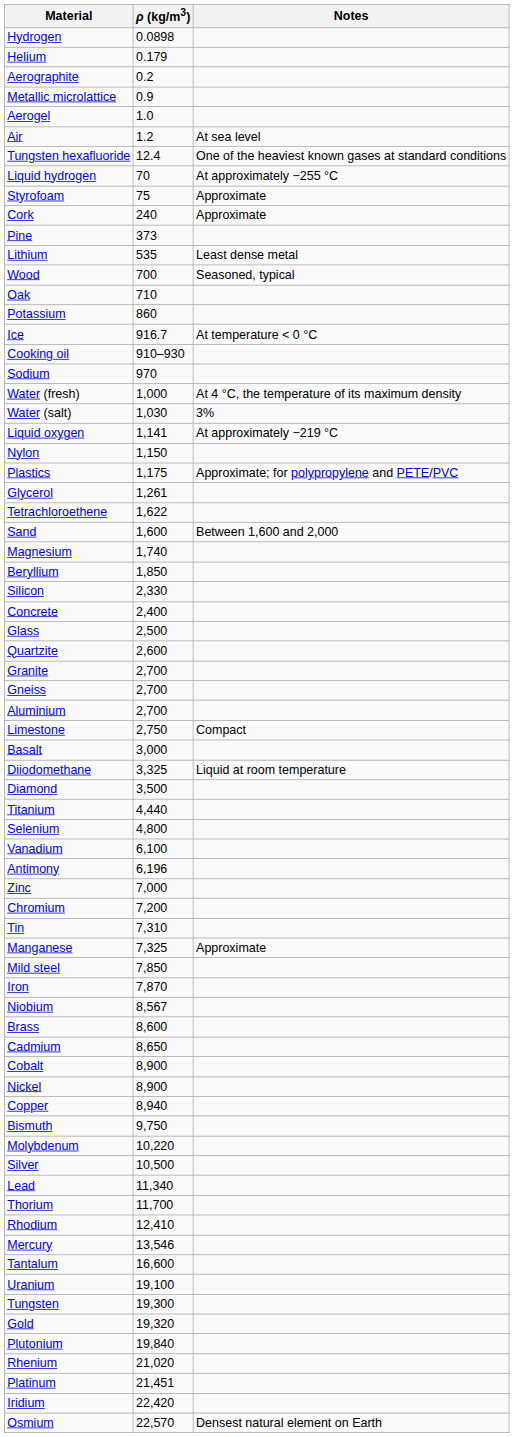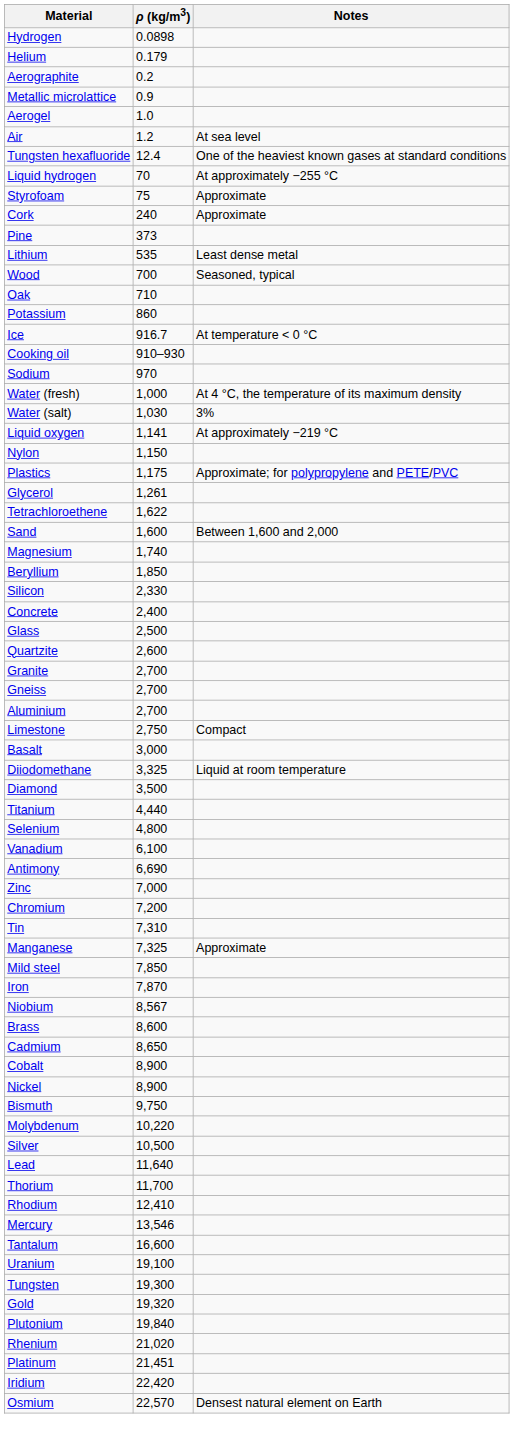 <table class="wikitable sortable col2center">
 <tr>
 <th>Material</th>
 <th><em>ρ</em> (kg/m<sup>3</sup>)</th>
 <th class="unsortable">Notes</th>
 </tr>
 <tr 0.08988>
 <td><a href='#'>Hydrogen</a></td>
 <td>0.0898</td>
 <td></td>
 </tr>
 <tr>
 <td><a href='#'>Helium</a></td>
 <td>0.179</td>
 <td></td>
 </tr>
 <tr>
 <td><a href='#'>Aerographite</a></td>
 <td>0.2</td>
 <td></td>
 </tr>
 <tr>
 <td><a href='#'>Metallic microlattice</a></td>
 <td>0.9</td>
 <td></td>
 </tr>
 <tr>
 <td><a href='#'>Aerogel</a></td>
 <td>1.0</td>
 <td></td>
 </tr>
 <tr>
 <td><a href='#'>Air</a></td>
 <td>1.2</td>
 <td>At sea level</td>
 </tr>
 <tr>
 <td><a href='#'>Tungsten hexafluoride</a></td>
 <td>12.4</td>
 <td>One of the heaviest known gases at standard conditions</td>
 </tr>
 <tr>
 <td><a href='#'>Liquid hydrogen</a></td>
 <td>70</td>
 <td>At approximately −255 °C</td>
 </tr>
 <tr>
 <td><a href='#'>Styrofoam</a></td>
 <td>75</td>
 <td>Approximate</td>
 </tr>
 <tr>
 <td><a href='#'>Cork</a></td>
 <td>240</td>
 <td>Approximate</td>
 </tr>
 <tr>
 <td><a href='#'>Pine</a></td>
 <td>373</td>
 <td></td>
 </tr>
 <tr>
 <td><a href='#'>Lithium</a></td>
 <td>535</td>
 <td>Least dense metal</td>
 </tr>
 <tr>
 <td><a href='#'>Wood</a></td>
 <td>700</td>
 <td>Seasoned, typical</td>
 </tr>
 <tr>
 <td><a href='#'>Oak</a></td>
 <td>710</td>
 <td></td>
 </tr>
 <tr>
 <td><a href='#'>Potassium</a></td>
 <td>860</td>
 <td></td>
 </tr>
 <tr>
 <td><a href='#'>Ice</a></td>
 <td>916.7</td>
 <td>At temperature < 0 °C</td>
 </tr>
 <tr>
 <td><a href='#'>Cooking oil</a></td>
 <td>910–930</td>
 <td></td>
 </tr>
 <tr>
 <td><a href='#'>Sodium</a></td>
 <td>970</td>
 <td></td>
 </tr>
 <tr>
 <td><a href='#'>Water</a> (fresh)</td>
 <td>1,000</td>
 <td>At 4 °C, the temperature of its maximum density</td>
 </tr>
 <tr>
 <td><a href='#'>Water</a> (salt)</td>
 <td>1,030</td>
 <td>3%</td>
 </tr>
 <tr>
 <td><a href='#'>Liquid oxygen</a></td>
 <td>1,141</td>
 <td>At approximately −219 °C</td>
 </tr>
 <tr>
 <td><a href='#'>Nylon</a></td>
 <td>1,150</td>
 <td></td>
 </tr>
 <tr>
 <td><a href='#'>Plastics</a></td>
 <td>1,175</td>
 <td>Approximate; for <a href='#'>polypropylene</a> and <a href='#'>PETE</a>/<a href='#'>PVC</a></td>
 </tr>
 <tr>
 <td><a href='#'>Glycerol</a></td>
 <td>1,261</td>
 <td></td>
 </tr>
 <tr>
 <td><a href='#'>Tetrachloroethene</a></td>
 <td>1,622</td>
 <td></td>
 </tr>
 <tr>
 <td><a href='#'>Sand</a></td>
 <td>1,600</td>
 <td>Between 1,600 and 2,000 </td>
 </tr>
 <tr>
 <td><a href='#'>Magnesium</a></td>
 <td>1,740</td>
 <td></td>
 </tr>
 <tr>
 <td><a href='#'>Beryllium</a></td>
 <td>1,850</td>
 <td></td>
 </tr>
 <tr>
 <td><a href='#'>Silicon</a></td>
 <td>2,330</td>
 <td></td>
 </tr>
 <tr>
 <td><a href='#'>Concrete</a></td>
 <td>2,400</td>
 <td></td>
 </tr>
 <tr>
 <td><a href='#'>Glass</a></td>
 <td>2,500</td>
 <td></td>
 </tr>
 <tr>
 <td><a href='#'>Quartzite</a></td>
 <td>2,600</td>
 <td></td>
 </tr>
 <tr>
 <td><a href='#'>Granite</a></td>
 <td>2,700</td>
 <td></td>
 </tr>
 <tr>
 <td><a href='#'>Gneiss</a></td>
 <td>2,700</td>
 <td></td>
 </tr>
 <tr>
 <td><a href='#'>Aluminium</a></td>
 <td>2,700</td>
 <td></td>
 </tr>
 <tr>
 <td><a href='#'>Limestone</a></td>
 <td>2,750</td>
 <td>Compact</td>
 </tr>
 <tr>
 <td><a href='#'>Basalt</a></td>
 <td>3,000</td>
 <td></td>
 </tr>
 <tr>
 <td><a href='#'>Diiodomethane</a></td>
 <td>3,325</td>
 <td>Liquid at room temperature</td>
 </tr>
 <tr>
 <td><a href='#'>Diamond</a></td>
 <td>3,500</td>
 <td></td>
 </tr>
 <tr>
 <td><a href='#'>Titanium</a></td>
 <td>4,440</td>
 <td></td>
 </tr>
 <tr>
 <td><a href='#'>Selenium</a></td>
 <td>4,800</td>
 <td></td>
 </tr>
 <tr>
 <td><a href='#'>Vanadium</a></td>
 <td>6,100</td>
 <td></td>
 </tr>
 <tr>
 <td><a href='#'>Antimony</a></td>
-<td>6,196</td>
+<td>6,690</td>
 <td></td>
 </tr>
 <tr>
 <td><a href='#'>Zinc</a></td>
 <td>7,000</td>
 <td></td>
 </tr>
 <tr>
 <td><a href='#'>Chromium</a></td>
 <td>7,200</td>
 <td></td>
 </tr>
 <tr>
 <td><a href='#'>Tin</a></td>
 <td>7,310</td>
 <td></td>
 </tr>
 <tr>
 <td><a href='#'>Manganese</a></td>
 <td>7,325</td>
 <td>Approximate</td>
 </tr>
 <tr>
 <td><a href='#'>Mild steel</a></td>
 <td>7,850</td>
 <td></td>
 </tr>
 <tr>
 <td><a href='#'>Iron</a></td>
 <td>7,870</td>
 <td></td>
 </tr>
 <tr>
 <td><a href='#'>Niobium</a></td>
 <td>8,567</td>
 <td></td>
 </tr>
 <tr>
 <td><a href='#'>Brass</a></td>
 <td>8,600</td>
 <td></td>
 </tr>
 <tr>
 <td><a href='#'>Cadmium</a></td>
 <td>8,650</td>
 <td></td>
 </tr>
 <tr>
 <td><a href='#'>Cobalt</a></td>
 <td>8,900</td>
 <td></td>
 </tr>
 <tr>
 <td><a href='#'>Nickel</a></td>
 <td>8,900</td>
 <td></td>
 </tr>
 <tr>
-<td><a href='#'>Copper</a></td>
-<td>8,940</td>
-<td></td>
-</tr>
-<tr>
 <td><a href='#'>Bismuth</a></td>
 <td>9,750</td>
 <td></td>
 </tr>
 <tr>
 <td><a href='#'>Molybdenum</a></td>
 <td>10,220</td>
 <td></td>
 </tr>
 <tr>
 <td><a href='#'>Silver</a></td>
 <td>10,500</td>
 <td></td>
 </tr>
 <tr>
 <td><a href='#'>Lead</a></td>
-<td>11,340</td>
+<td>11,640</td>
 <td></td>
 </tr>
 <tr>
 <td><a href='#'>Thorium</a></td>
 <td>11,700</td>
 <td></td>
 </tr>
 <tr>
 <td><a href='#'>Rhodium</a></td>
 <td>12,410</td>
 <td></td>
 </tr>
 <tr>
 <td><a href='#'>Mercury</a></td>
 <td>13,546</td>
 <td></td>
 </tr>
 <tr>
 <td><a href='#'>Tantalum</a></td>
 <td>16,600</td>
 <td></td>
 </tr>
 <tr>
 <td><a href='#'>Uranium</a></td>
 <td>19,100</td>
 <td></td>
 </tr>
 <tr>
 <td><a href='#'>Tungsten</a></td>
 <td>19,300</td>
 <td></td>
 </tr>
 <tr>
 <td><a href='#'>Gold</a></td>
 <td>19,320</td>
 <td></td>
 </tr>
 <tr>
 <td><a href='#'>Plutonium</a></td>
 <td>19,840</td>
 <td></td>
 </tr>
 <tr>
 <td><a href='#'>Rhenium</a></td>
 <td>21,020</td>
 <td></td>
 </tr>
 <tr>
 <td><a href='#'>Platinum</a></td>
 <td>21,451</td>
 <td></td>
 </tr>
 <tr>
 <td><a href='#'>Iridium</a></td>
 <td>22,420</td>
 <td></td>
 </tr>
 <tr>
 <td><a href='#'>Osmium</a></td>
 <td>22,570</td>
 <td>Densest natural element on Earth</td>
 </tr>
 </table>
